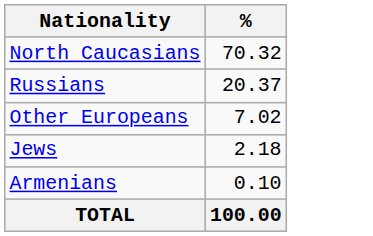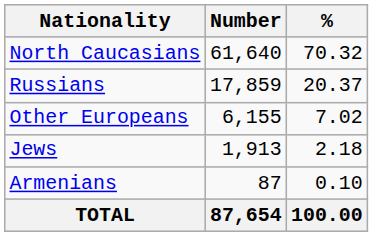 <table class="wikitable sortable">
 <tr>
 <th>Nationality</th>
+<th>Number</th>
 <th>%</th>
 </tr>
 <tr>
 <td><a href='#'>North Caucasians</a></td>
+<td align="right">61,640</td>
 <td align="right">70.32</td>
 </tr>
 <tr>
 <td><a href='#'>Russians</a></td>
+<td align="right">17,859</td>
 <td align="right">20.37</td>
 </tr>
 <tr>
 <td><a href='#'>Other Europeans</a></td>
+<td align="right">6,155</td>
 <td align="right">7.02</td>
 </tr>
 <tr>
 <td><a href='#'>Jews</a></td>
+<td align="right">1,913</td>
 <td align="right">2.18</td>
 </tr>
 <tr>
 <td><a href='#'>Armenians</a></td>
+<td align="right">87</td>
 <td align="right">0.10</td>
 </tr>
 <tr>
 <th>TOTAL</th>
+<th>87,654</th>
 <th>100.00</th>
 </tr>
 </table>
